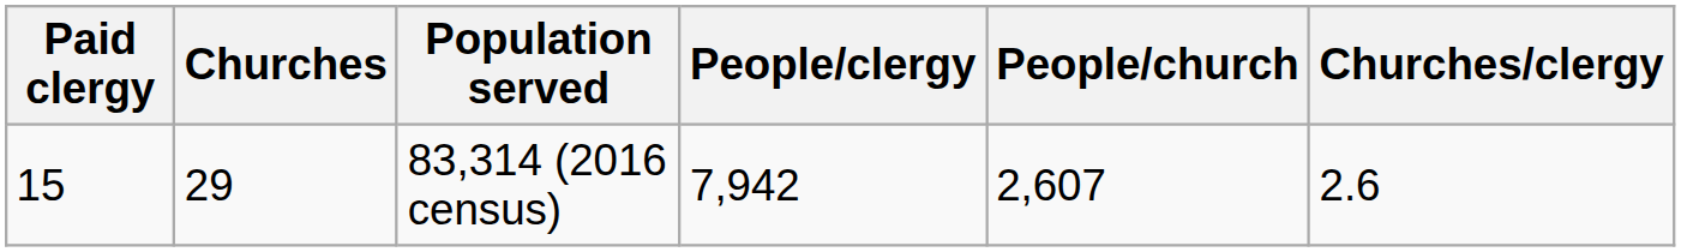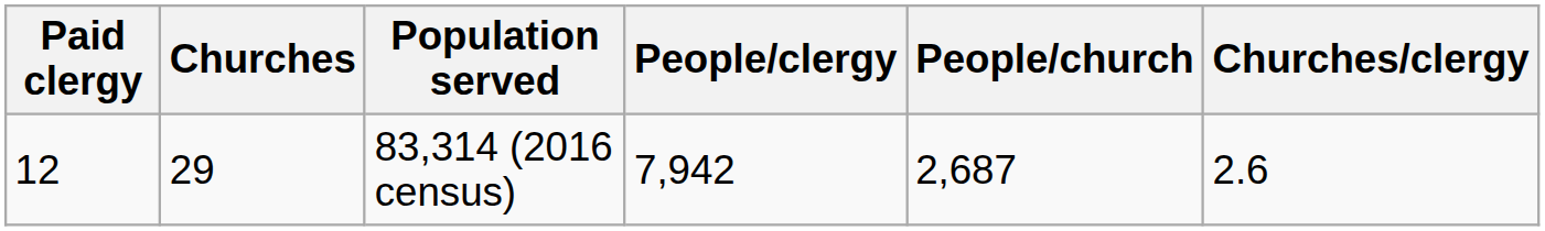 <table class="wikitable">
 <tr>
 <th>Paid clergy</th>
 <th>Churches</th>
 <th>Population served</th>
 <th>People/clergy</th>
 <th>People/church</th>
 <th>Churches/clergy</th>
 </tr>
 <tr>
-<td>15</td>
+<td>12</td>
 <td>29</td>
 <td>83,314 (2016 census)</td>
 <td>7,942</td>
-<td>2,607</td>
+<td>2,687</td>
 <td>2.6</td>
 </tr>
 </table>
